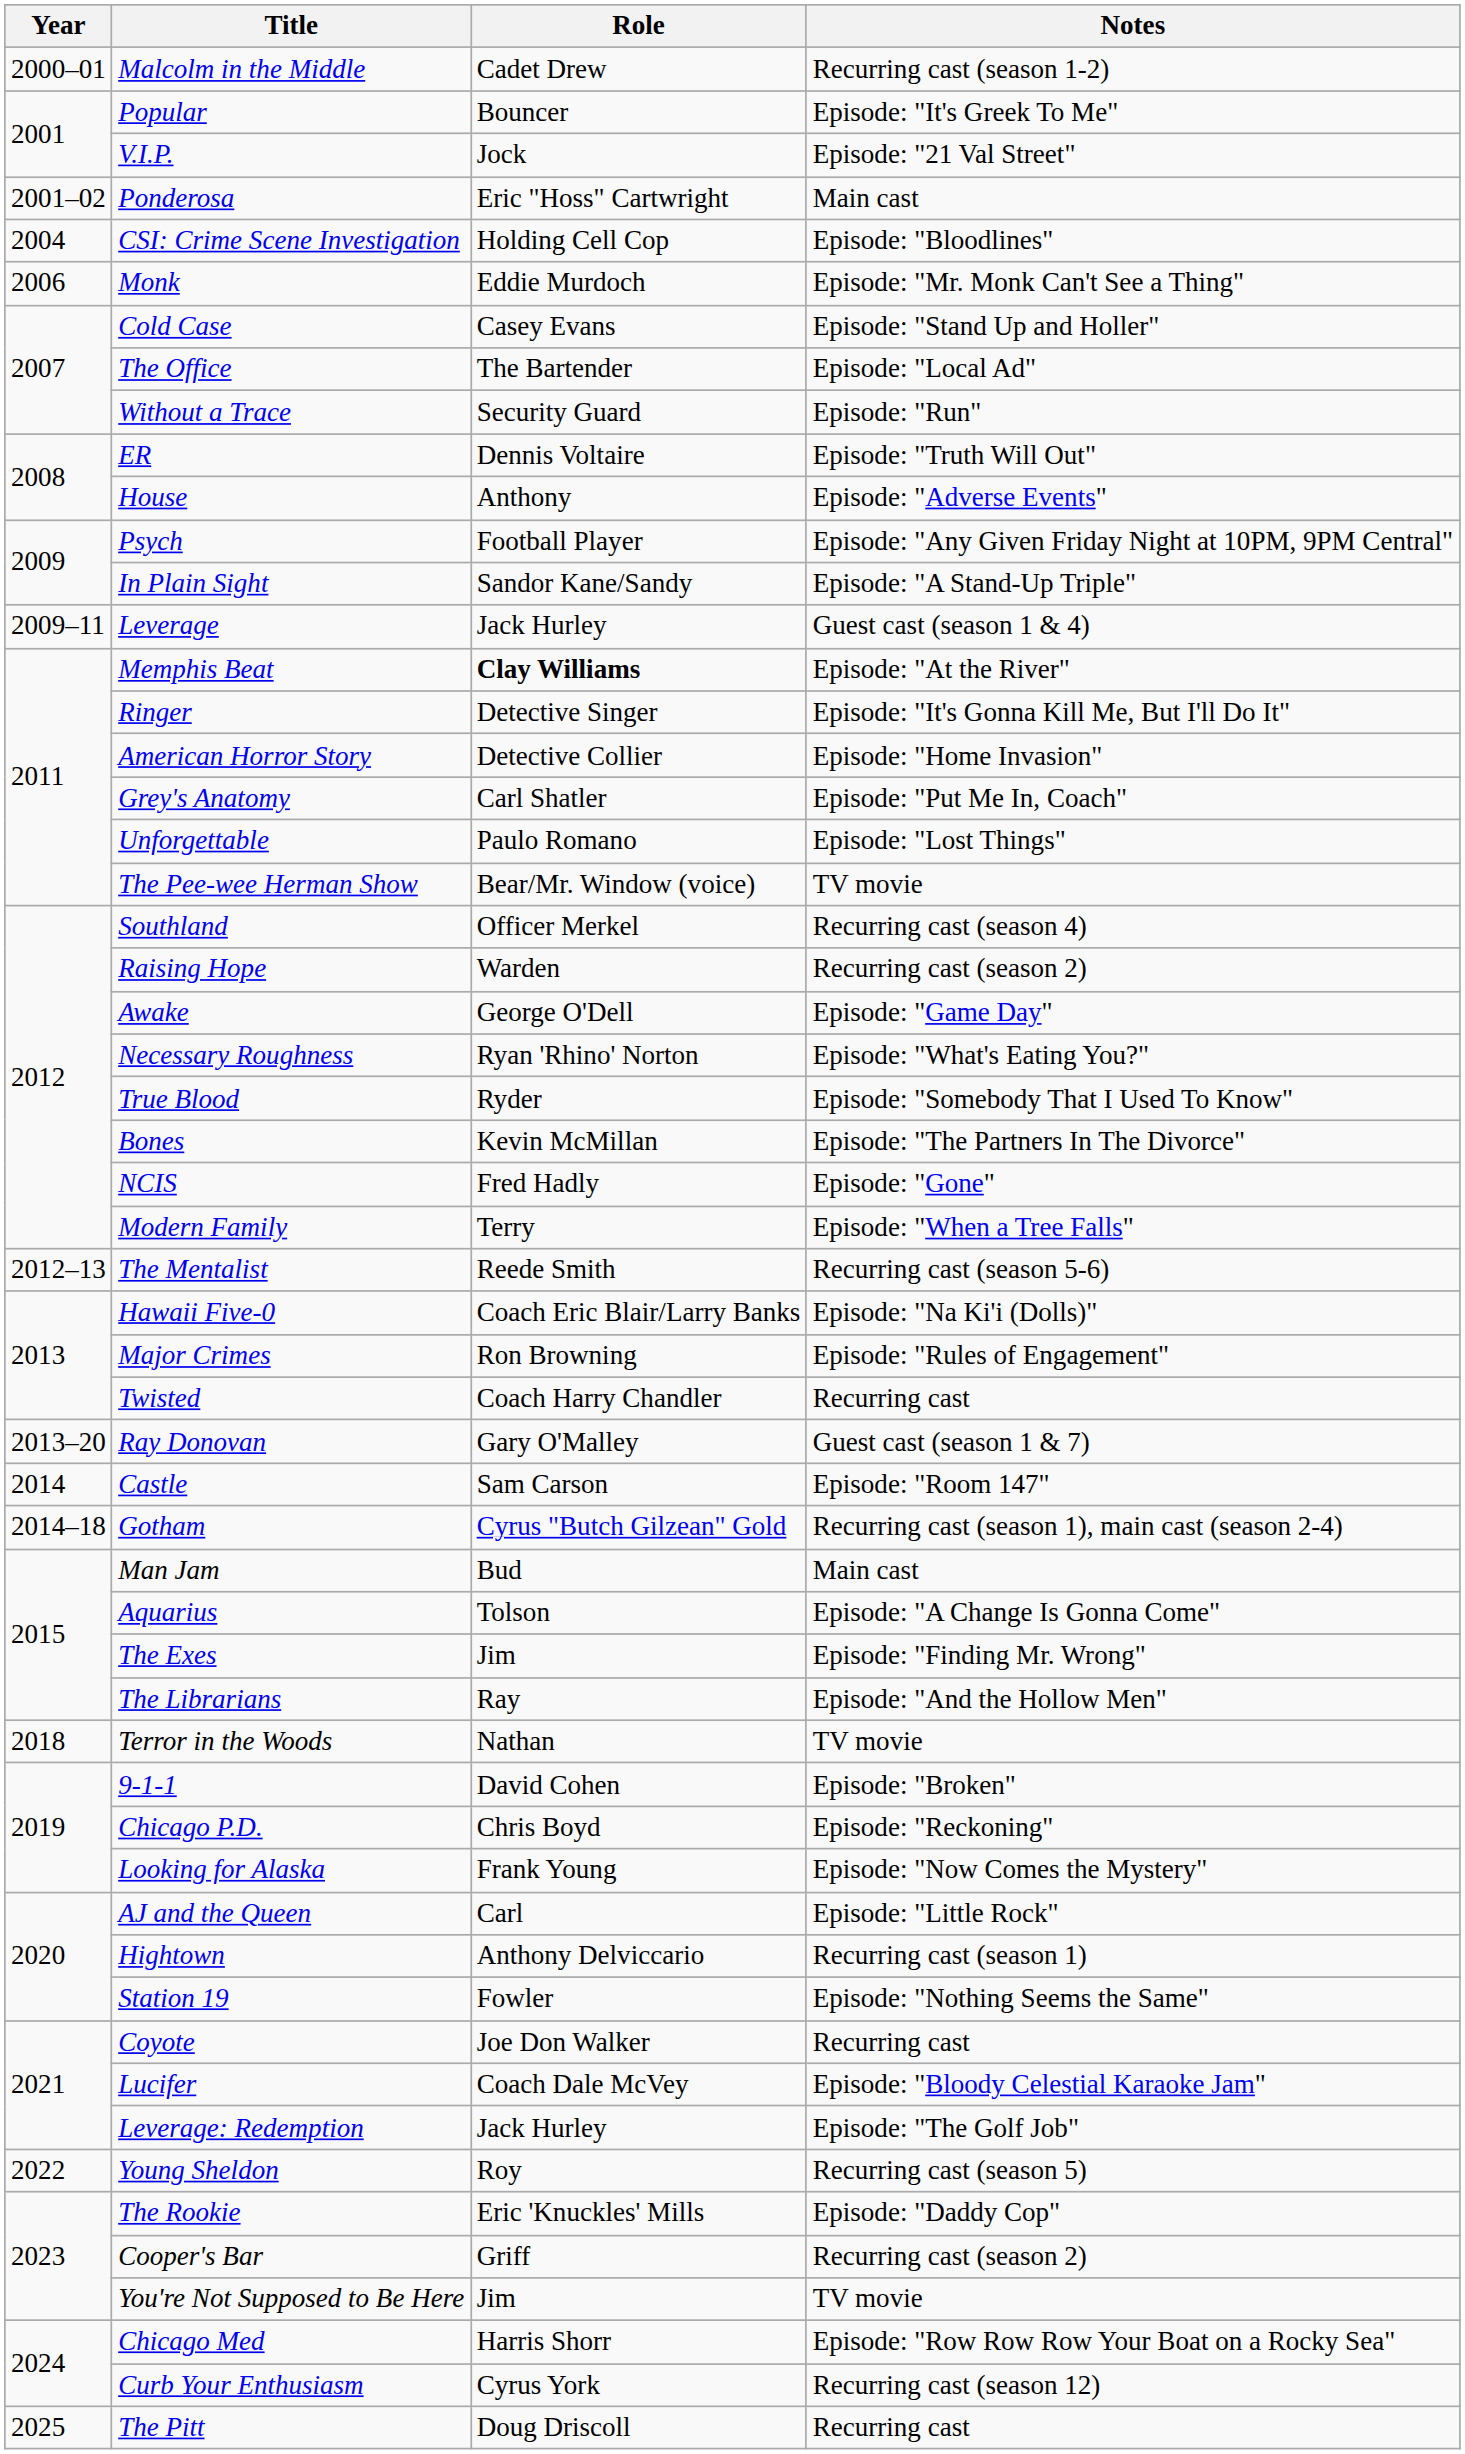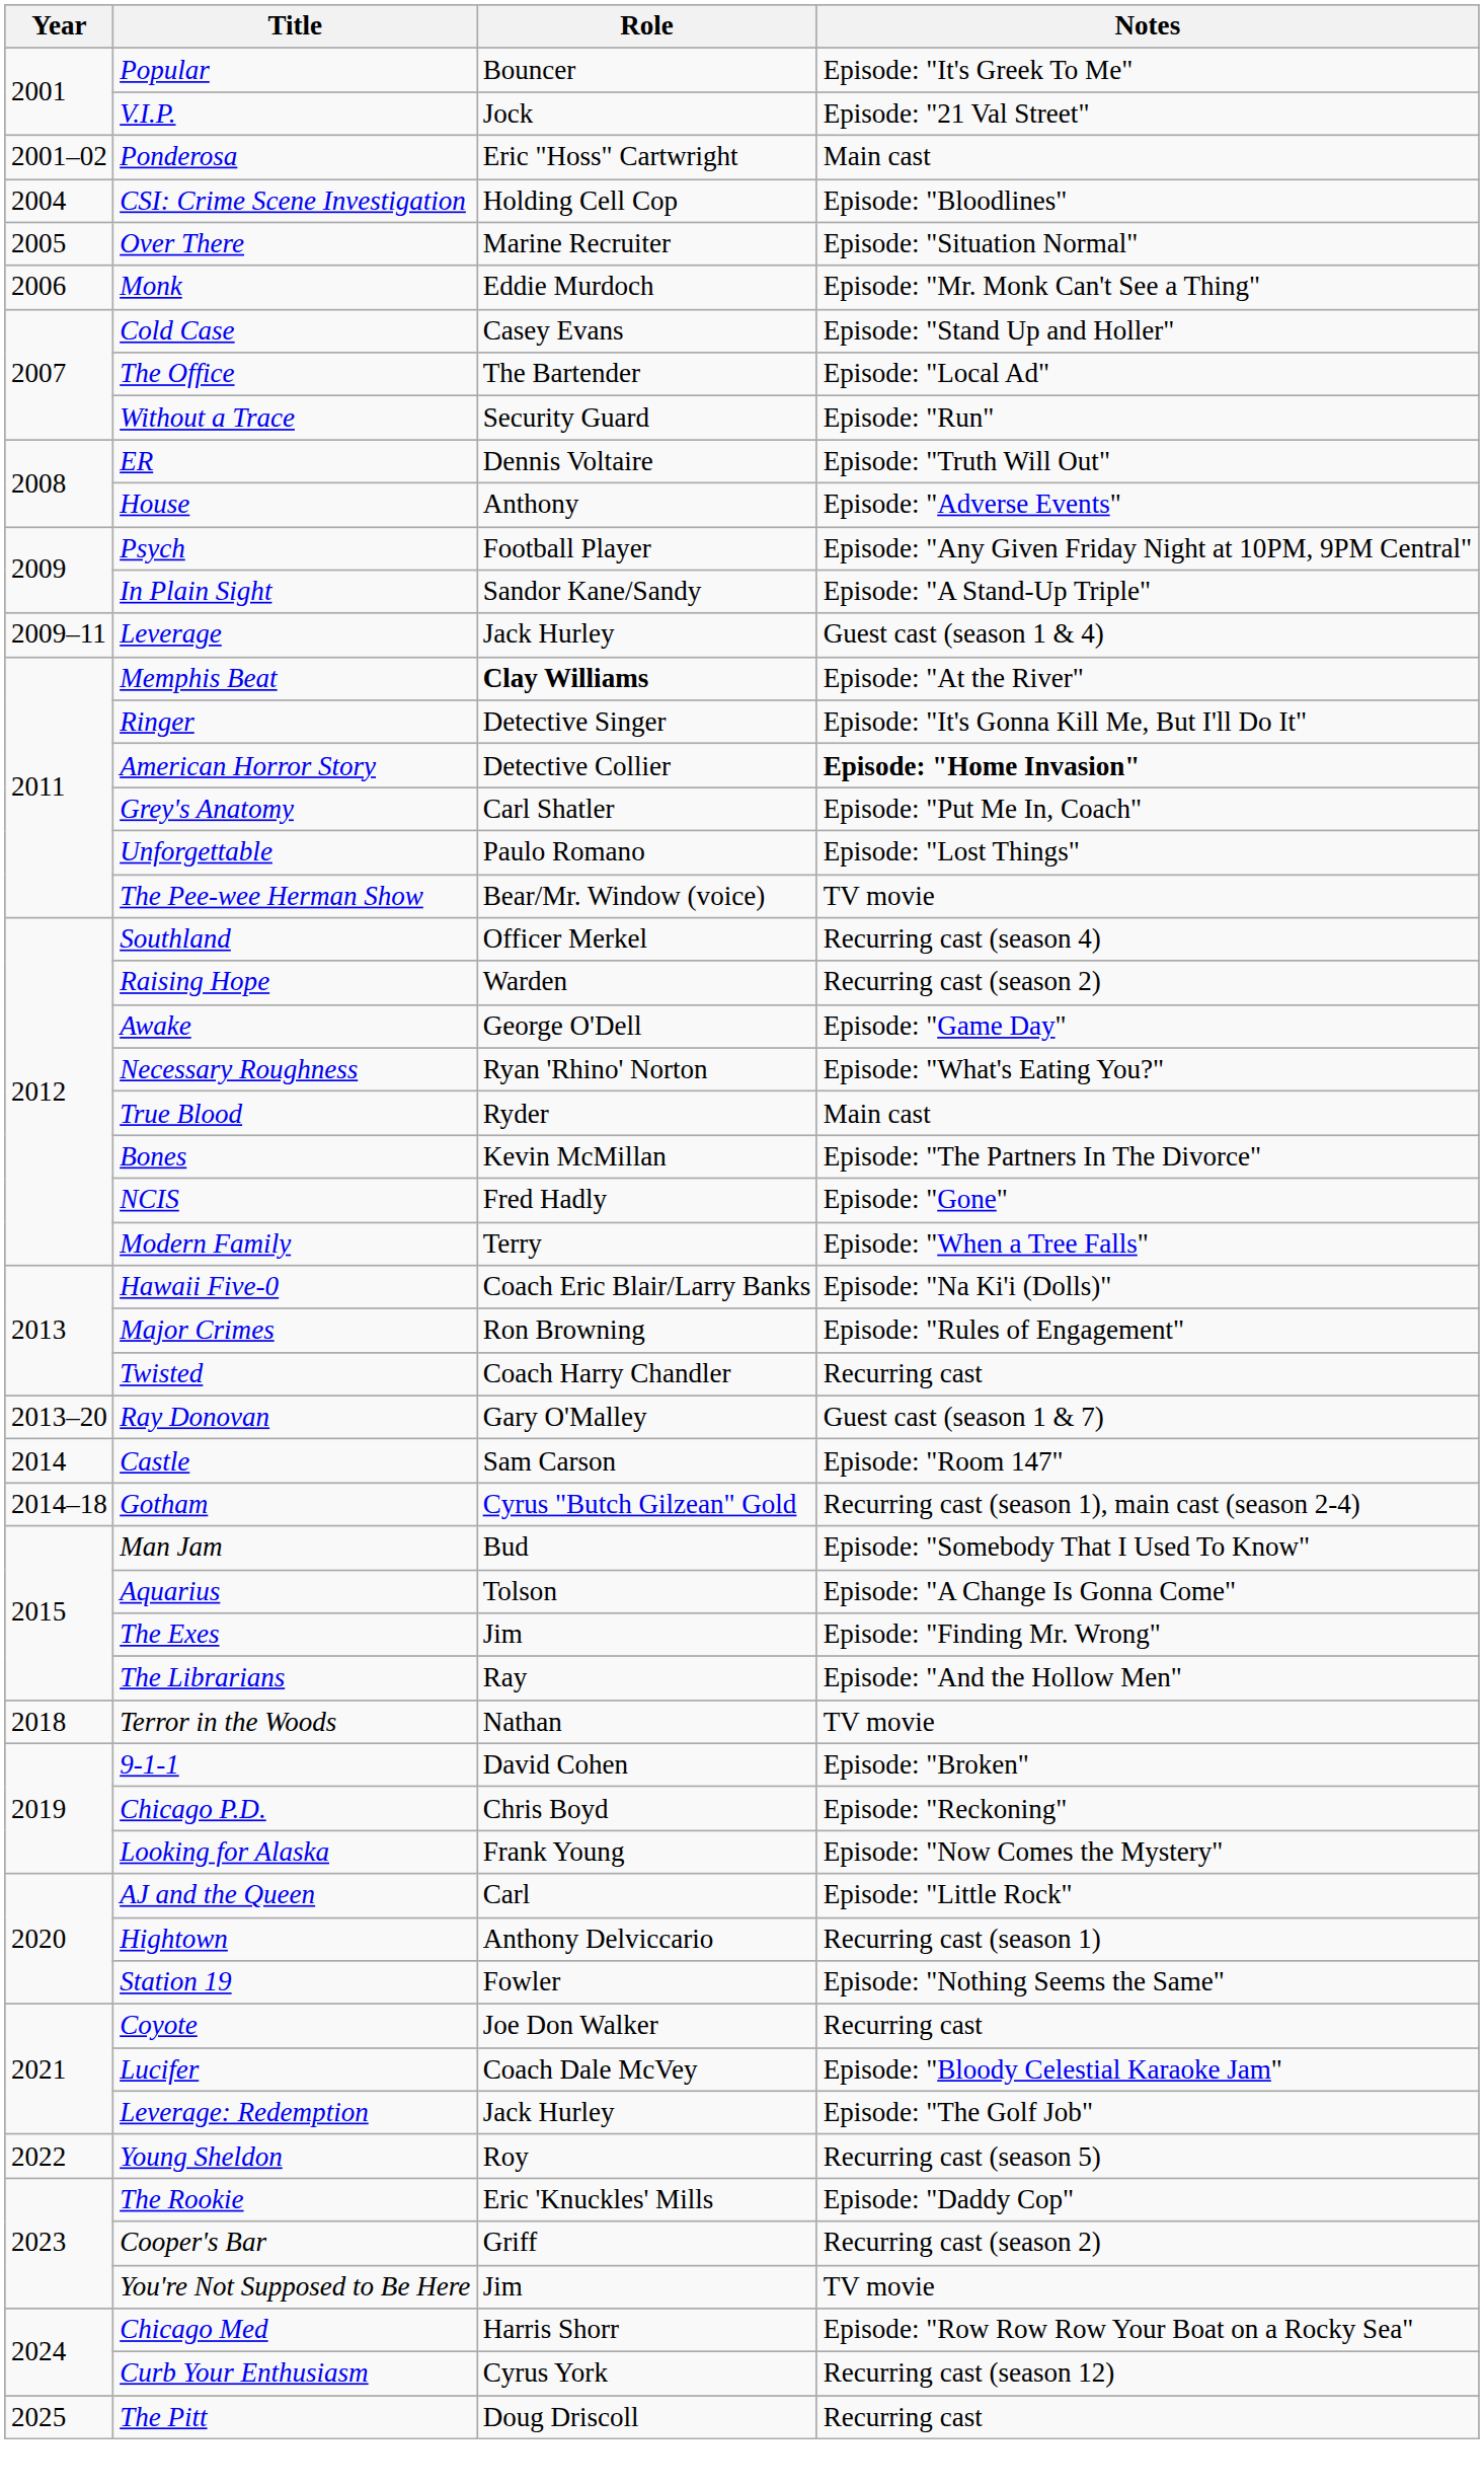 <table class="wikitable plainrowheaders sortable" style="margin-right: 0;">
 <tr>
 <th>Year</th>
 <th>Title</th>
 <th>Role</th>
 <th>Notes</th>
-</tr>
-<tr>
-<td>2000–01</td>
-<td><em><a href='#'>Malcolm in the Middle</a></em></td>
-<td>Cadet Drew</td>
-<td>Recurring cast (season 1-2)</td>
 </tr>
 <tr>
 <td rowspan="2">2001</td>
 <td><em><a href='#'>Popular</a></em></td>
 <td>Bouncer</td>
 <td>Episode: "It's Greek To Me"</td>
 </tr>
 <tr>
 <td><em><a href='#'>V.I.P.</a></em></td>
 <td>Jock</td>
 <td>Episode: "21 Val Street"</td>
 </tr>
 <tr>
 <td>2001–02</td>
 <td><em><a href='#'>Ponderosa</a></em></td>
 <td>Eric "Hoss" Cartwright</td>
 <td>Main cast</td>
 </tr>
 <tr>
 <td>2004</td>
 <td><em><a href='#'>CSI: Crime Scene Investigation</a></em></td>
 <td>Holding Cell Cop</td>
 <td>Episode: "Bloodlines"</td>
+</tr>
+<tr>
+<td>2005</td>
+<td><em><a href='#'>Over There</a></em></td>
+<td>Marine Recruiter</td>
+<td>Episode: "Situation Normal"</td>
 </tr>
 <tr>
 <td>2006</td>
 <td><em><a href='#'>Monk</a></em></td>
 <td>Eddie Murdoch</td>
 <td>Episode: "Mr. Monk Can't See a Thing"</td>
 </tr>
 <tr>
 <td rowspan="3">2007</td>
 <td><em><a href='#'>Cold Case</a></em></td>
 <td>Casey Evans</td>
 <td>Episode: "Stand Up and Holler"</td>
 </tr>
 <tr>
 <td><em><a href='#'>The Office</a></em></td>
 <td>The Bartender</td>
 <td>Episode: "Local Ad"</td>
 </tr>
 <tr>
 <td><em><a href='#'>Without a Trace</a></em></td>
 <td>Security Guard</td>
 <td>Episode: "Run"</td>
 </tr>
 <tr>
 <td rowspan="2">2008</td>
 <td><em><a href='#'>ER</a></em></td>
 <td>Dennis Voltaire</td>
 <td>Episode: "Truth Will Out"</td>
 </tr>
 <tr>
 <td><em><a href='#'>House</a></em></td>
 <td>Anthony</td>
 <td>Episode: "<a href='#'>Adverse Events</a>"</td>
 </tr>
 <tr>
 <td rowspan="2">2009</td>
 <td><em><a href='#'>Psych</a></em></td>
 <td>Football Player</td>
 <td>Episode: "Any Given Friday Night at 10PM, 9PM Central"</td>
 </tr>
 <tr>
 <td><em><a href='#'>In Plain Sight</a></em></td>
 <td>Sandor Kane/Sandy</td>
 <td>Episode: "A Stand-Up Triple"</td>
 </tr>
 <tr>
 <td>2009–11</td>
 <td><em><a href='#'>Leverage</a></em></td>
 <td>Jack Hurley</td>
 <td>Guest cast (season 1 & 4)</td>
 </tr>
 <tr>
 <td rowspan="6">2011</td>
 <td><em><a href='#'>Memphis Beat</a></em></td>
 <td><strong>Clay Williams</strong></td>
 <td>Episode: "At the River"</td>
 </tr>
 <tr>
 <td><em><a href='#'>Ringer</a></em></td>
 <td>Detective Singer</td>
 <td>Episode: "It's Gonna Kill Me, But I'll Do It"</td>
 </tr>
 <tr>
 <td><em><a href='#'>American Horror Story</a></em></td>
 <td>Detective Collier</td>
-<td>Episode: "Home Invasion"</td>
+<td><strong>Episode: "Home Invasion"</strong></td>
 </tr>
 <tr>
 <td><em><a href='#'>Grey's Anatomy</a></em></td>
 <td>Carl Shatler</td>
 <td>Episode: "Put Me In, Coach"</td>
 </tr>
 <tr>
 <td><em><a href='#'>Unforgettable</a></em></td>
 <td>Paulo Romano</td>
 <td>Episode: "Lost Things"</td>
 </tr>
 <tr>
 <td><em><a href='#'>The Pee-wee Herman Show</a></em></td>
 <td>Bear/Mr. Window (voice)</td>
 <td>TV movie</td>
 </tr>
 <tr>
 <td rowspan="8">2012</td>
 <td><em><a href='#'>Southland</a></em></td>
 <td>Officer Merkel</td>
 <td>Recurring cast (season 4)</td>
 </tr>
 <tr>
 <td><em><a href='#'>Raising Hope</a></em></td>
 <td>Warden</td>
 <td>Recurring cast (season 2)</td>
 </tr>
 <tr>
 <td><em><a href='#'>Awake</a></em></td>
 <td>George O'Dell</td>
 <td>Episode: "<a href='#'>Game Day</a>"</td>
 </tr>
 <tr>
 <td><em><a href='#'>Necessary Roughness</a></em></td>
 <td>Ryan 'Rhino' Norton</td>
 <td>Episode: "What's Eating You?"</td>
 </tr>
 <tr>
 <td><em><a href='#'>True Blood</a></em></td>
 <td>Ryder</td>
-<td>Episode: "Somebody That I Used To Know"</td>
+<td>Main cast</td>
 </tr>
 <tr>
 <td><em><a href='#'>Bones</a></em></td>
 <td>Kevin McMillan</td>
 <td>Episode: "The Partners In The Divorce"</td>
 </tr>
 <tr>
 <td><em><a href='#'>NCIS</a></em></td>
 <td>Fred Hadly</td>
 <td>Episode: "<a href='#'>Gone</a>"</td>
 </tr>
 <tr>
 <td><em><a href='#'>Modern Family</a></em></td>
 <td>Terry</td>
 <td>Episode: "<a href='#'>When a Tree Falls</a>"</td>
-</tr>
-<tr>
-<td>2012–13</td>
-<td><em><a href='#'>The Mentalist</a></em></td>
-<td>Reede Smith</td>
-<td>Recurring cast (season 5-6)</td>
 </tr>
 <tr>
 <td rowspan="3">2013</td>
 <td><em><a href='#'>Hawaii Five-0</a></em></td>
 <td>Coach Eric Blair/Larry Banks</td>
 <td>Episode: "Na Ki'i (Dolls)"</td>
 </tr>
 <tr>
 <td><em><a href='#'>Major Crimes</a></em></td>
 <td>Ron Browning</td>
 <td>Episode: "Rules of Engagement"</td>
 </tr>
 <tr>
 <td><em><a href='#'>Twisted</a></em></td>
 <td>Coach Harry Chandler</td>
 <td>Recurring cast</td>
 </tr>
 <tr>
 <td>2013–20</td>
 <td><em><a href='#'>Ray Donovan</a></em></td>
 <td>Gary O'Malley</td>
 <td>Guest cast (season 1 & 7)</td>
 </tr>
 <tr>
 <td>2014</td>
 <td><em><a href='#'>Castle</a></em></td>
 <td>Sam Carson</td>
 <td>Episode: "Room 147"</td>
 </tr>
 <tr>
 <td>2014–18</td>
 <td><em><a href='#'>Gotham</a></em></td>
 <td><a href='#'>Cyrus "Butch Gilzean" Gold</a></td>
 <td>Recurring cast (season 1), main cast (season 2-4)</td>
 </tr>
 <tr>
 <td rowspan="4">2015</td>
 <td><em>Man Jam</em></td>
 <td>Bud</td>
-<td>Main cast</td>
+<td>Episode: "Somebody That I Used To Know"</td>
 </tr>
 <tr>
 <td><em><a href='#'>Aquarius</a></em></td>
 <td>Tolson</td>
 <td>Episode: "A Change Is Gonna Come"</td>
 </tr>
 <tr>
 <td><em><a href='#'>The Exes</a></em></td>
 <td>Jim</td>
 <td>Episode: "Finding Mr. Wrong"</td>
 </tr>
 <tr>
 <td><em><a href='#'>The Librarians</a></em></td>
 <td>Ray</td>
 <td>Episode: "And the Hollow Men"</td>
 </tr>
 <tr>
 <td>2018</td>
 <td><em>Terror in the Woods</em></td>
 <td>Nathan</td>
 <td>TV movie</td>
 </tr>
 <tr>
 <td rowspan="3">2019</td>
 <td><em><a href='#'>9-1-1</a></em></td>
 <td>David Cohen</td>
 <td>Episode: "Broken"</td>
 </tr>
 <tr>
 <td><em><a href='#'>Chicago P.D.</a></em></td>
 <td>Chris Boyd</td>
 <td>Episode: "Reckoning"</td>
 </tr>
 <tr>
 <td><em><a href='#'>Looking for Alaska</a></em></td>
 <td>Frank Young</td>
 <td>Episode: "Now Comes the Mystery"</td>
 </tr>
 <tr>
 <td rowspan="3">2020</td>
 <td><em><a href='#'>AJ and the Queen</a></em></td>
 <td>Carl</td>
 <td>Episode: "Little Rock"</td>
 </tr>
 <tr>
 <td><em><a href='#'>Hightown</a></em></td>
 <td>Anthony Delviccario</td>
 <td>Recurring cast (season 1)</td>
 </tr>
 <tr>
 <td><em><a href='#'>Station 19</a></em></td>
 <td>Fowler</td>
 <td>Episode: "Nothing Seems the Same"</td>
 </tr>
 <tr>
 <td rowspan="3">2021</td>
 <td><em><a href='#'>Coyote</a></em></td>
 <td>Joe Don Walker</td>
 <td>Recurring cast</td>
 </tr>
 <tr>
 <td><em><a href='#'>Lucifer</a></em></td>
 <td>Coach Dale McVey</td>
 <td>Episode: "<a href='#'>Bloody Celestial Karaoke Jam</a>"</td>
 </tr>
 <tr>
 <td><em><a href='#'>Leverage: Redemption</a></em></td>
 <td>Jack Hurley</td>
 <td>Episode: "The Golf Job"</td>
 </tr>
 <tr>
 <td>2022</td>
 <td><em><a href='#'>Young Sheldon</a></em></td>
 <td>Roy</td>
 <td>Recurring cast (season 5)</td>
 </tr>
 <tr>
 <td rowspan="3">2023</td>
 <td><em><a href='#'>The Rookie</a></em></td>
 <td>Eric 'Knuckles' Mills</td>
 <td>Episode: "Daddy Cop"</td>
 </tr>
 <tr>
 <td><em>Cooper's Bar</em></td>
 <td>Griff</td>
 <td>Recurring cast (season 2)</td>
 </tr>
 <tr>
 <td><em>You're Not Supposed to Be Here</em></td>
 <td>Jim</td>
 <td>TV movie</td>
 </tr>
 <tr>
 <td rowspan="2">2024</td>
 <td><em><a href='#'>Chicago Med</a></em></td>
 <td>Harris Shorr</td>
 <td>Episode: "Row Row Row Your Boat on a Rocky Sea"</td>
 </tr>
 <tr>
 <td><em><a href='#'>Curb Your Enthusiasm</a></em></td>
 <td>Cyrus York</td>
 <td>Recurring cast (season 12)</td>
 </tr>
 <tr>
 <td>2025</td>
 <td><em><a href='#'>The Pitt</a></em></td>
 <td>Doug Driscoll</td>
 <td>Recurring cast</td>
 </tr>
 </table>
